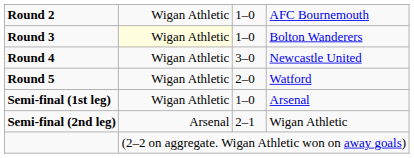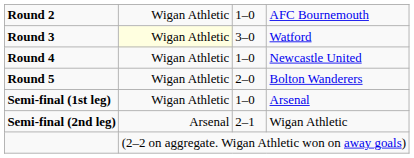 <table class="wikitable" style="font-size:95%;">
 <tr>
 <td><strong>Round 2</strong></td>
 <td align=right>Wigan Athletic</td>
 <td>1–0</td>
 <td><a href='#'>AFC Bournemouth</a></td>
 </tr>
 <tr>
 <td><strong>Round 3</strong></td>
 <td align=right style="background: lightyellow;">Wigan Athletic</td>
-<td>1–0</td>
-<td><a href='#'>Bolton Wanderers</a></td>
+<td>3–0</td>
+<td><a href='#'>Watford</a></td>
 </tr>
 <tr>
 <td><strong>Round 4</strong></td>
 <td align=right>Wigan Athletic</td>
-<td>3–0</td>
+<td>1–0</td>
 <td><a href='#'>Newcastle United</a></td>
 </tr>
 <tr>
 <td><strong>Round 5</strong></td>
 <td align=right>Wigan Athletic</td>
 <td>2–0</td>
-<td><a href='#'>Watford</a></td>
+<td><a href='#'>Bolton Wanderers</a></td>
 </tr>
 <tr>
 <td><strong>Semi-final (1st leg)</strong></td>
 <td align=right>Wigan Athletic</td>
 <td>1–0</td>
 <td><a href='#'>Arsenal</a></td>
 </tr>
 <tr valign=top>
 <td><strong>Semi-final (2nd leg)</strong></td>
 <td align=right>Arsenal</td>
 <td>2–1</td>
 <td>Wigan Athletic</td>
 </tr>
 <tr>
 <td> </td>
 <td colspan=4 align=center>(2–2 on aggregate. Wigan Athletic won on <a href='#'>away goals</a>)</td>
 </tr>
 </table>
